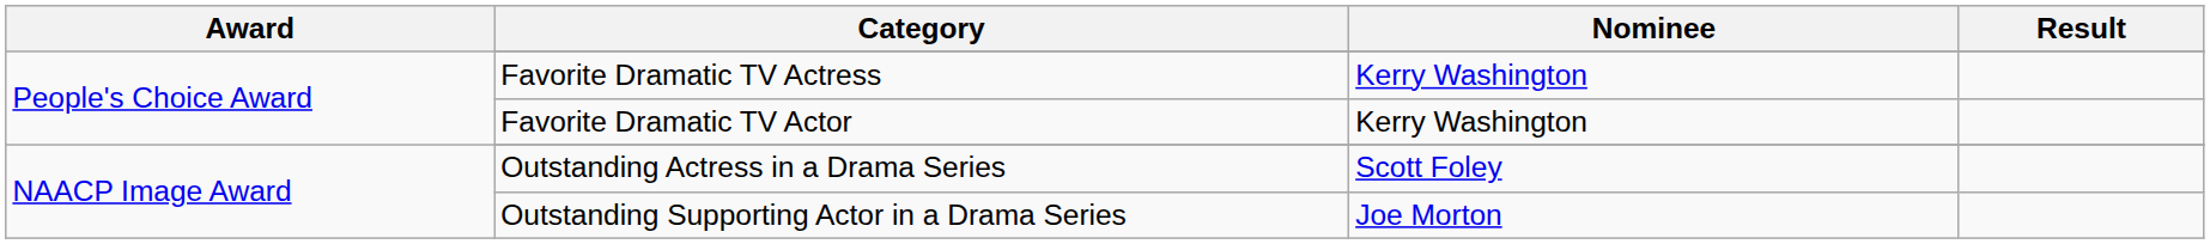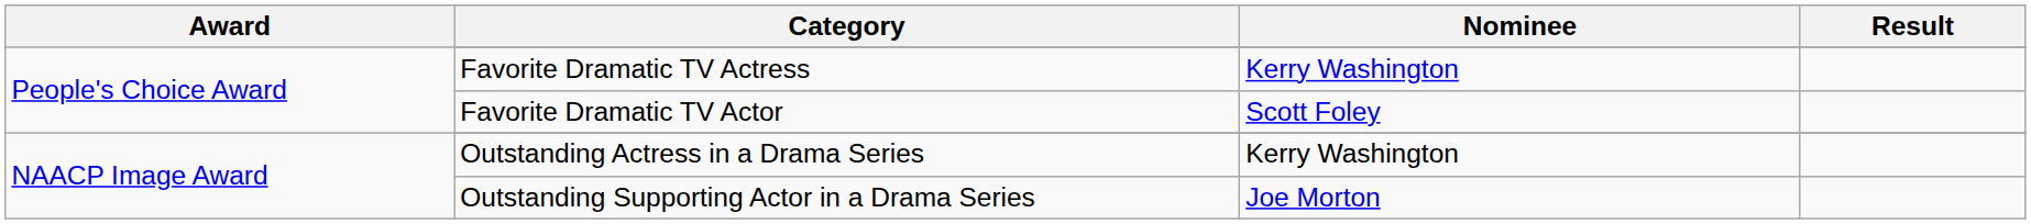 <table class="wikitable sortable" style="width:95%;">
 <tr>
 <th style="width:20%;">Award</th>
 <th style="width:35%;">Category</th>
 <th style="width:25%;">Nominee</th>
 <th style="width:10%;">Result</th>
 </tr>
 <tr>
 <td rowspan="3"><a href='#'>People's Choice Award</a></td>
 </tr>
 <tr>
 <td>Favorite Dramatic TV Actress</td>
 <td><a href='#'>Kerry Washington</a></td>
 <td></td>
 </tr>
 <tr>
 <td>Favorite Dramatic TV Actor</td>
-<td>Kerry Washington</td>
+<td><a href='#'>Scott Foley</a></td>
 <td></td>
 </tr>
 <tr>
 <td rowspan="3"><a href='#'>NAACP Image Award</a></td>
 </tr>
 <tr>
 <td>Outstanding Actress in a Drama Series</td>
-<td><a href='#'>Scott Foley</a></td>
+<td>Kerry Washington</td>
 <td></td>
 </tr>
 <tr>
 <td>Outstanding Supporting Actor in a Drama Series</td>
 <td><a href='#'>Joe Morton</a></td>
 <td></td>
 </tr>
 </table>
